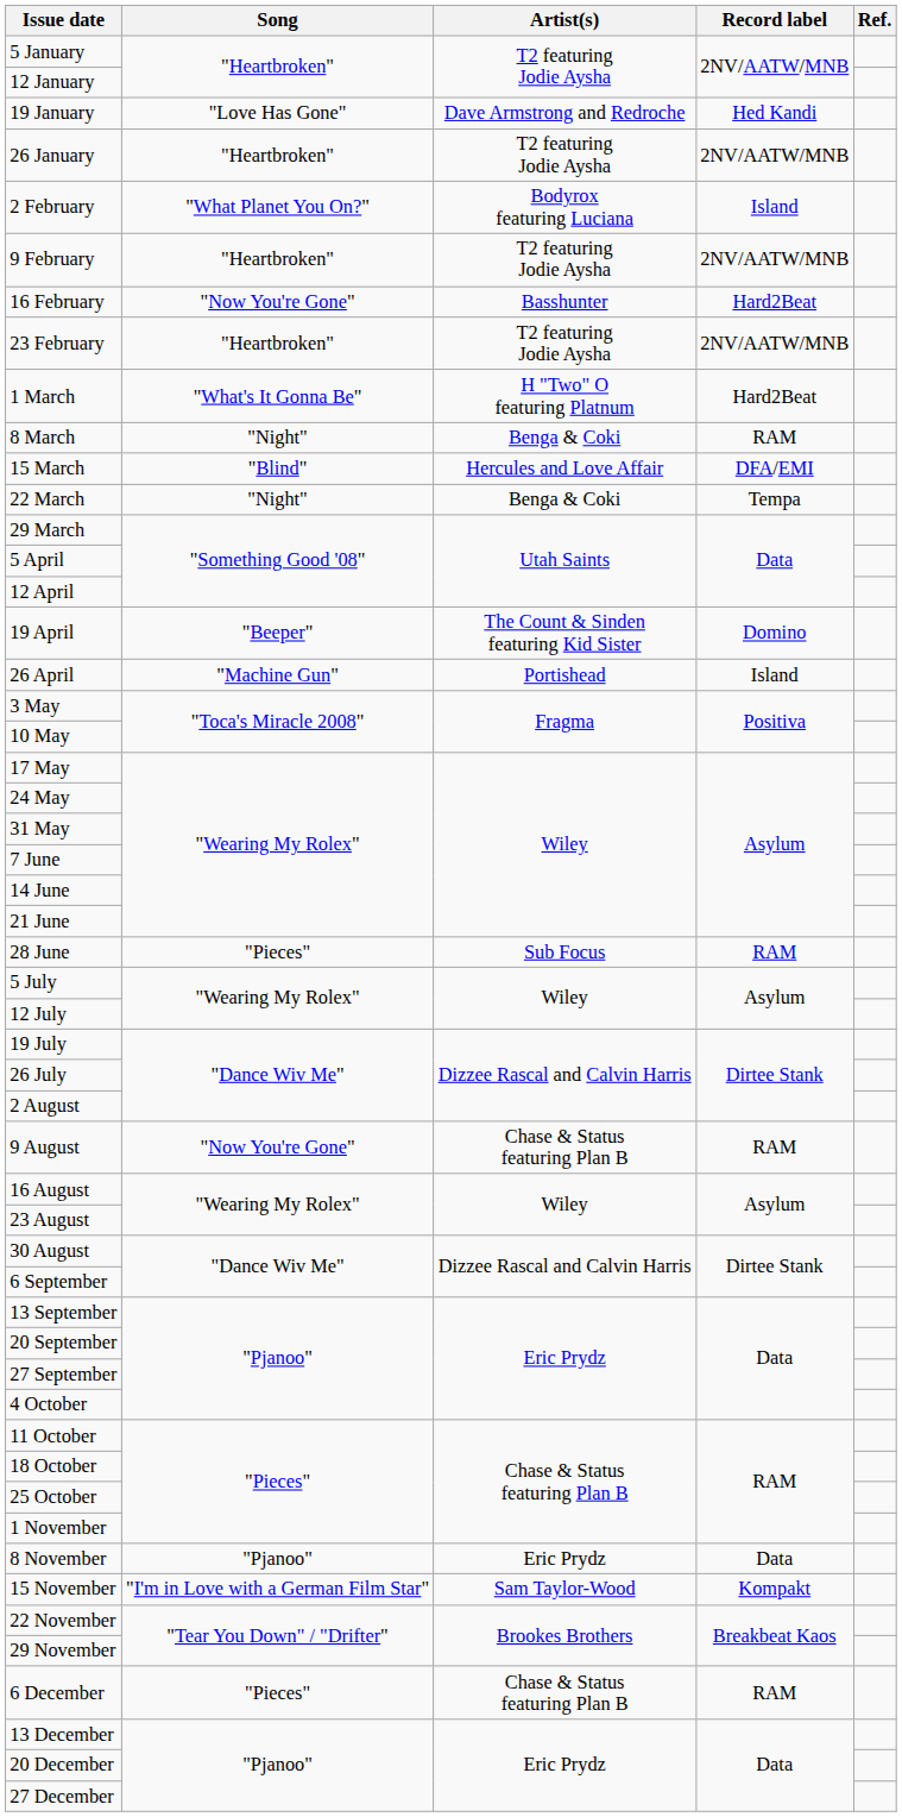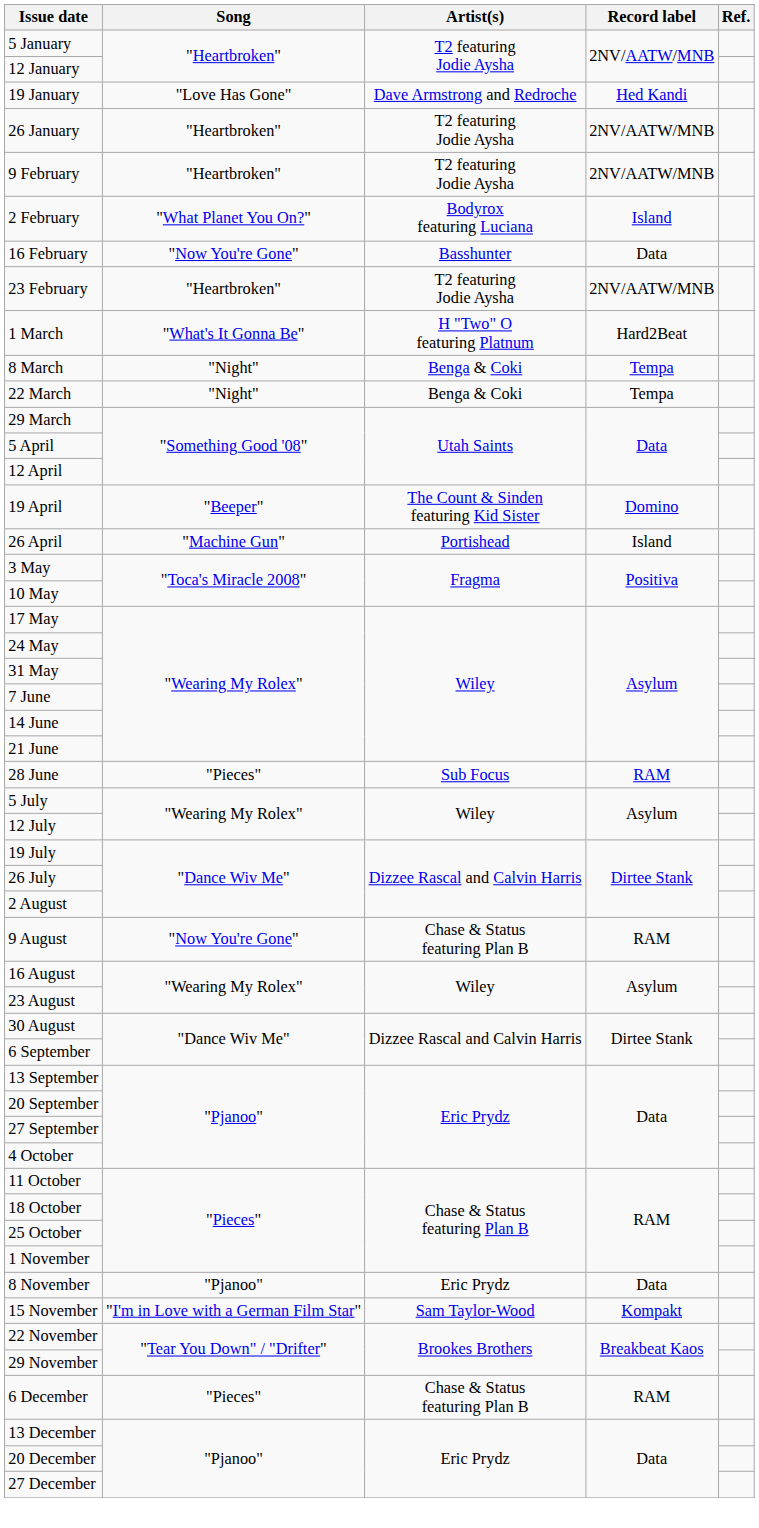 <table class="wikitable plainrowheaders">
 <tr>
 <th scope=col>Issue date</th>
 <th scope=col>Song</th>
 <th scope=col>Artist(s)</th>
 <th scope=col>Record label</th>
 <th scope=col>Ref.</th>
 </tr>
 <tr>
 <td>5 January</td>
 <td align=center rowspan=2>"<a href='#'>Heartbroken</a>"</td>
 <td align=center rowspan=2><a href='#'>T2</a> featuring<br><a href='#'>Jodie Aysha</a></td>
 <td align=center rowspan=2>2NV/<a href='#'>AATW</a>/<a href='#'>MNB</a></td>
 <td align=center></td>
 </tr>
 <tr>
 <td>12 January</td>
 <td align=center></td>
 </tr>
 <tr>
 <td>19 January</td>
 <td align=center>"Love Has Gone"</td>
 <td align=center><a href='#'>Dave Armstrong</a> and <a href='#'>Redroche</a></td>
 <td align=center><a href='#'>Hed Kandi</a></td>
 <td align=center></td>
 </tr>
 <tr>
 <td>26 January</td>
 <td align=center>"Heartbroken"</td>
 <td align=center>T2 featuring<br>Jodie Aysha</td>
 <td align=center>2NV/AATW/MNB</td>
 <td align=center></td>
 </tr>
 <tr>
+<td>9 February</td>
+<td align=center>"Heartbroken"</td>
+<td align=center>T2 featuring<br>Jodie Aysha</td>
+<td align=center>2NV/AATW/MNB</td>
+<td align=center></td>
+</tr>
+<tr>
 <td>2 February</td>
 <td align=center>"<a href='#'>What Planet You On?</a>"</td>
 <td align=center><a href='#'>Bodyrox</a><br>featuring <a href='#'>Luciana</a></td>
 <td align=center><a href='#'>Island</a></td>
 <td align=center></td>
 </tr>
 <tr>
-<td>9 February</td>
-<td align=center>"Heartbroken"</td>
-<td align=center>T2 featuring<br>Jodie Aysha</td>
-<td align=center>2NV/AATW/MNB</td>
-<td align=center></td>
-</tr>
-<tr>
 <td>16 February</td>
 <td align=center>"<a href='#'>Now You're Gone</a>"</td>
 <td align=center><a href='#'>Basshunter</a></td>
-<td align=center><a href='#'>Hard2Beat</a></td>
+<td align=center>Data</td>
 <td align=center></td>
 </tr>
 <tr>
 <td>23 February</td>
 <td align=center>"Heartbroken"</td>
 <td align=center>T2 featuring<br>Jodie Aysha</td>
 <td align=center>2NV/AATW/MNB</td>
 <td align=center></td>
 </tr>
 <tr>
 <td>1 March</td>
 <td align=center>"<a href='#'>What's It Gonna Be</a>"</td>
 <td align=center><a href='#'>H "Two" O</a><br>featuring <a href='#'>Platnum</a></td>
 <td align=center>Hard2Beat</td>
 <td align=center></td>
 </tr>
 <tr>
 <td>8 March</td>
 <td align=center>"Night"</td>
 <td align=center><a href='#'>Benga</a> & <a href='#'>Coki</a></td>
-<td align=center>RAM</td>
-<td align=center></td>
-</tr>
-<tr>
-<td>15 March</td>
-<td align=center>"<a href='#'>Blind</a>"</td>
-<td align=center><a href='#'>Hercules and Love Affair</a></td>
-<td align=center><a href='#'>DFA</a>/<a href='#'>EMI</a></td>
+<td align=center><a href='#'>Tempa</a></td>
 <td align=center></td>
 </tr>
 <tr>
 <td>22 March</td>
 <td align=center>"Night"</td>
 <td align=center>Benga & Coki</td>
 <td align=center>Tempa</td>
 <td align=center></td>
 </tr>
 <tr>
 <td>29 March</td>
 <td style="text-align:center;" rowspan="3">"<a href='#'>Something Good '08</a>"</td>
 <td style="text-align:center;" rowspan="3"><a href='#'>Utah Saints</a></td>
 <td style="text-align:center;" rowspan="3"><a href='#'>Data</a></td>
 <td align=center></td>
 </tr>
 <tr>
 <td>5 April</td>
 <td align=center></td>
 </tr>
 <tr>
 <td>12 April</td>
 <td align=center></td>
 </tr>
 <tr>
 <td>19 April</td>
 <td align=center>"<a href='#'>Beeper</a>"</td>
 <td align=center><a href='#'>The Count & Sinden</a><br>featuring <a href='#'>Kid Sister</a></td>
 <td align=center><a href='#'>Domino</a></td>
 <td align=center></td>
 </tr>
 <tr>
 <td>26 April</td>
 <td align=center>"<a href='#'>Machine Gun</a>"</td>
 <td align=center><a href='#'>Portishead</a></td>
 <td align=center>Island</td>
 <td align=center></td>
 </tr>
 <tr>
 <td>3 May</td>
 <td style="text-align:center;" rowspan="2">"<a href='#'>Toca's Miracle 2008</a>"</td>
 <td style="text-align:center;" rowspan="2"><a href='#'>Fragma</a></td>
 <td style="text-align:center;" rowspan="2"><a href='#'>Positiva</a></td>
 <td align=center></td>
 </tr>
 <tr>
 <td>10 May</td>
 <td align=center></td>
 </tr>
 <tr>
 <td>17 May</td>
 <td style="text-align:center;" rowspan="6">"<a href='#'>Wearing My Rolex</a>"</td>
 <td style="text-align:center;" rowspan="6"><a href='#'>Wiley</a></td>
 <td style="text-align:center;" rowspan="6"><a href='#'>Asylum</a></td>
 <td align=center></td>
 </tr>
 <tr>
 <td>24 May</td>
 <td align=center></td>
 </tr>
 <tr>
 <td>31 May</td>
 <td align=center></td>
 </tr>
 <tr>
 <td>7 June</td>
 <td align=center></td>
 </tr>
 <tr>
 <td>14 June</td>
 <td align=center></td>
 </tr>
 <tr>
 <td>21 June</td>
 <td align=center></td>
 </tr>
 <tr>
 <td>28 June</td>
 <td align=center>"Pieces"</td>
 <td align=center><a href='#'>Sub Focus</a></td>
 <td align=center><a href='#'>RAM</a></td>
 <td align=center></td>
 </tr>
 <tr>
 <td>5 July</td>
 <td style="text-align:center;" rowspan="2">"Wearing My Rolex"</td>
 <td style="text-align:center;" rowspan="2">Wiley</td>
 <td style="text-align:center;" rowspan="2">Asylum</td>
 <td align=center></td>
 </tr>
 <tr>
 <td>12 July</td>
 <td align=center></td>
 </tr>
 <tr>
 <td>19 July</td>
 <td style="text-align:center;" rowspan="3">"<a href='#'>Dance Wiv Me</a>"</td>
 <td style="text-align:center;" rowspan="3"><a href='#'>Dizzee Rascal</a> and <a href='#'>Calvin Harris</a></td>
 <td style="text-align:center;" rowspan="3"><a href='#'>Dirtee Stank</a></td>
 <td align=center></td>
 </tr>
 <tr>
 <td>26 July</td>
 <td align=center></td>
 </tr>
 <tr>
 <td>2 August</td>
 <td align=center></td>
 </tr>
 <tr>
 <td>9 August</td>
 <td align=center>"<a href='#'>Now You're Gone</a>"</td>
 <td align=center>Chase & Status<br>featuring Plan B</td>
 <td align=center>RAM</td>
 <td align=center></td>
 </tr>
 <tr>
 <td>16 August</td>
 <td style="text-align:center;" rowspan="2">"Wearing My Rolex"</td>
 <td style="text-align:center;" rowspan="2">Wiley</td>
 <td style="text-align:center;" rowspan="2">Asylum</td>
 <td align=center></td>
 </tr>
 <tr>
 <td>23 August</td>
 <td align=center></td>
 </tr>
 <tr>
 <td>30 August</td>
 <td style="text-align:center;" rowspan="2">"Dance Wiv Me"</td>
 <td style="text-align:center;" rowspan="2">Dizzee Rascal and Calvin Harris</td>
 <td style="text-align:center;" rowspan="2">Dirtee Stank</td>
 <td align=center></td>
 </tr>
 <tr>
 <td>6 September</td>
 <td align=center></td>
 </tr>
 <tr>
 <td>13 September</td>
 <td style="text-align:center;" rowspan="4">"<a href='#'>Pjanoo</a>"</td>
 <td style="text-align:center;" rowspan="4"><a href='#'>Eric Prydz</a></td>
 <td style="text-align:center;" rowspan="4">Data</td>
 <td align=center></td>
 </tr>
 <tr>
 <td>20 September</td>
 <td align=center></td>
 </tr>
 <tr>
 <td>27 September</td>
 <td align=center></td>
 </tr>
 <tr>
 <td>4 October</td>
 <td align=center></td>
 </tr>
 <tr>
 <td>11 October</td>
 <td style="text-align:center;" rowspan="4">"<a href='#'>Pieces</a>"</td>
 <td style="text-align:center;" rowspan="4">Chase & Status<br>featuring <a href='#'>Plan B</a></td>
 <td style="text-align:center;" rowspan="4">RAM</td>
 <td align=center></td>
 </tr>
 <tr>
 <td>18 October</td>
 <td align=center></td>
 </tr>
 <tr>
 <td>25 October</td>
 <td align=center></td>
 </tr>
 <tr>
 <td>1 November</td>
 <td align=center></td>
 </tr>
 <tr>
 <td>8 November</td>
 <td align=center>"Pjanoo"</td>
 <td align=center>Eric Prydz</td>
 <td align=center>Data</td>
 <td align=center></td>
 </tr>
 <tr>
 <td>15 November</td>
 <td align=center>"<a href='#'>I'm in Love with a German Film Star</a>"</td>
 <td align=center><a href='#'>Sam Taylor-Wood</a></td>
 <td align=center><a href='#'>Kompakt</a></td>
 <td align=center></td>
 </tr>
 <tr>
 <td>22 November</td>
 <td style="text-align:center;" rowspan="2">"<a href='#'>Tear You Down" / "Drifter</a>"</td>
 <td style="text-align:center;" rowspan="2"><a href='#'>Brookes Brothers</a></td>
 <td style="text-align:center;" rowspan="2"><a href='#'>Breakbeat Kaos</a></td>
 <td align=center></td>
 </tr>
 <tr>
 <td>29 November</td>
 <td align=center></td>
 </tr>
 <tr>
 <td>6 December</td>
 <td align=center>"Pieces"</td>
 <td align=center>Chase & Status<br>featuring Plan B</td>
 <td align=center>RAM</td>
 <td align=center></td>
 </tr>
 <tr>
 <td>13 December</td>
 <td style="text-align:center;" rowspan="4">"Pjanoo"</td>
 <td style="text-align:center;" rowspan="4">Eric Prydz</td>
 <td style="text-align:center;" rowspan="4">Data</td>
 <td align=center></td>
 </tr>
 <tr>
 <td>20 December</td>
 <td align=center></td>
 </tr>
 <tr>
 <td>27 December</td>
 <td align=center></td>
 </tr>
 </table>
